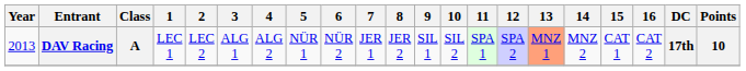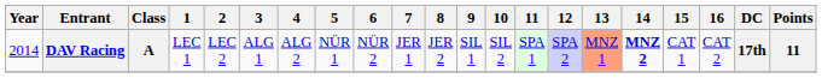 <table class="wikitable" style="text-align:center; font-size:85%">
 <tr>
 <th>Year</th>
 <th>Entrant</th>
 <th>Class</th>
 <th>1</th>
 <th>2</th>
 <th>3</th>
 <th>4</th>
 <th>5</th>
 <th>6</th>
 <th>7</th>
 <th>8</th>
 <th>9</th>
 <th>10</th>
 <th>11</th>
 <th>12</th>
 <th>13</th>
 <th>14</th>
 <th>15</th>
 <th>16</th>
 <th>DC</th>
 <th>Points</th>
 </tr>
 <tr>
-<td><a href='#'>2013</a></td>
+<td><a href='#'>2014</a></td>
 <th nowrap><a href='#'>DAV Racing</a></th>
 <th>A</th>
 <td><a href='#'>LEC<br>1</a></td>
 <td><a href='#'>LEC<br>2</a></td>
 <td><a href='#'>ALG<br>1</a></td>
 <td><a href='#'>ALG<br>2</a></td>
 <td><a href='#'>NÜR<br>1</a></td>
 <td><a href='#'>NÜR<br>2</a></td>
 <td><a href='#'>JER<br>1</a></td>
 <td><a href='#'>JER<br>2</a></td>
 <td><a href='#'>SIL<br>1</a></td>
 <td><a href='#'>SIL<br>2</a></td>
 <td style="background:#DFFFDF;"><a href='#'>SPA<br>1</a><br></td>
 <td style="background:#CFCFFF;"><a href='#'>SPA<br>2</a><br></td>
 <td style="background: lightsalmon;"><a href='#'>MNZ<br>1</a></td>
-<td><a href='#'>MNZ<br>2</a></td>
+<td><strong><a href='#'>MNZ<br>2</a></strong></td>
 <td><a href='#'>CAT<br>1</a></td>
 <td><a href='#'>CAT<br>2</a></td>
 <th>17th</th>
-<th>10</th>
+<th>11</th>
 </tr>
 <tr>
 </tr>
 </table>
